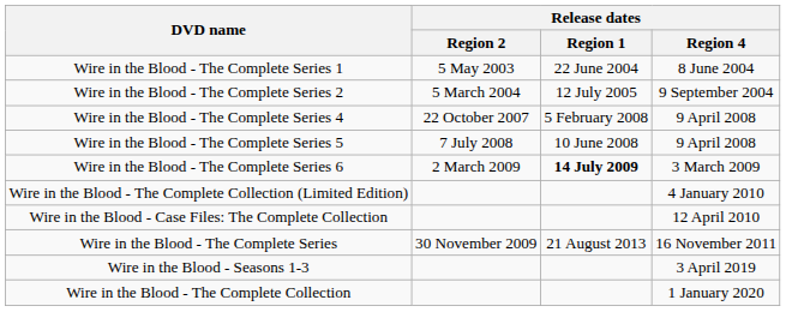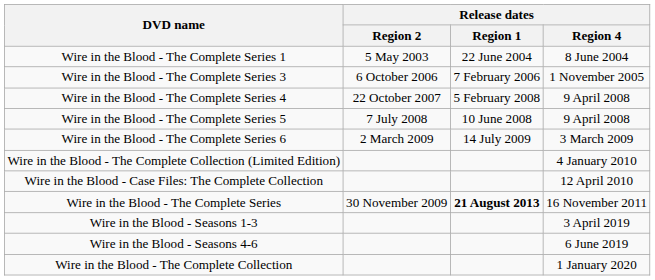 <table class="wikitable" style="text-align:center;">
 <tr>
 <th rowspan="2">DVD name</th>
 <th colspan="3">Release dates</th>
 </tr>
 <tr>
 <th>Region 2</th>
 <th>Region 1</th>
 <th>Region 4</th>
 </tr>
 <tr>
 <td>Wire in the Blood - The Complete Series 1</td>
 <td>5 May 2003</td>
 <td>22 June 2004</td>
 <td>8 June 2004</td>
 </tr>
 <tr>
-<td>Wire in the Blood - The Complete Series 2</td>
-<td>5 March 2004</td>
-<td>12 July 2005</td>
-<td>9 September 2004</td>
+<td>Wire in the Blood - The Complete Series 3</td>
+<td>6 October 2006</td>
+<td>7 February 2006</td>
+<td>1 November 2005</td>
 </tr>
 <tr>
 <td>Wire in the Blood - The Complete Series 4</td>
 <td>22 October 2007</td>
 <td>5 February 2008</td>
 <td>9 April 2008</td>
 </tr>
 <tr>
 <td>Wire in the Blood - The Complete Series 5</td>
 <td>7 July 2008</td>
 <td>10 June 2008</td>
 <td>9 April 2008</td>
 </tr>
 <tr>
 <td>Wire in the Blood - The Complete Series 6</td>
 <td>2 March 2009</td>
-<td><strong>14 July 2009</strong></td>
+<td>14 July 2009</td>
 <td>3 March 2009</td>
 </tr>
 <tr>
 <td>Wire in the Blood - The Complete Collection (Limited Edition)</td>
 <td></td>
 <td></td>
 <td>4 January 2010</td>
 </tr>
 <tr>
 <td>Wire in the Blood - Case Files: The Complete Collection</td>
 <td></td>
 <td></td>
 <td>12 April 2010</td>
 </tr>
 <tr>
 <td>Wire in the Blood - The Complete Series</td>
 <td>30 November 2009</td>
-<td>21 August 2013</td>
+<td><strong>21 August 2013</strong></td>
 <td>16 November 2011</td>
 </tr>
 <tr>
 <td>Wire in the Blood - Seasons 1-3</td>
 <td></td>
 <td></td>
 <td>3 April 2019</td>
 </tr>
 <tr>
+<td>Wire in the Blood - Seasons 4-6</td>
+<td></td>
+<td></td>
+<td>6 June 2019</td>
+</tr>
+<tr>
 <td>Wire in the Blood - The Complete Collection</td>
 <td></td>
 <td></td>
 <td>1 January 2020</td>
 </tr>
 </table>
